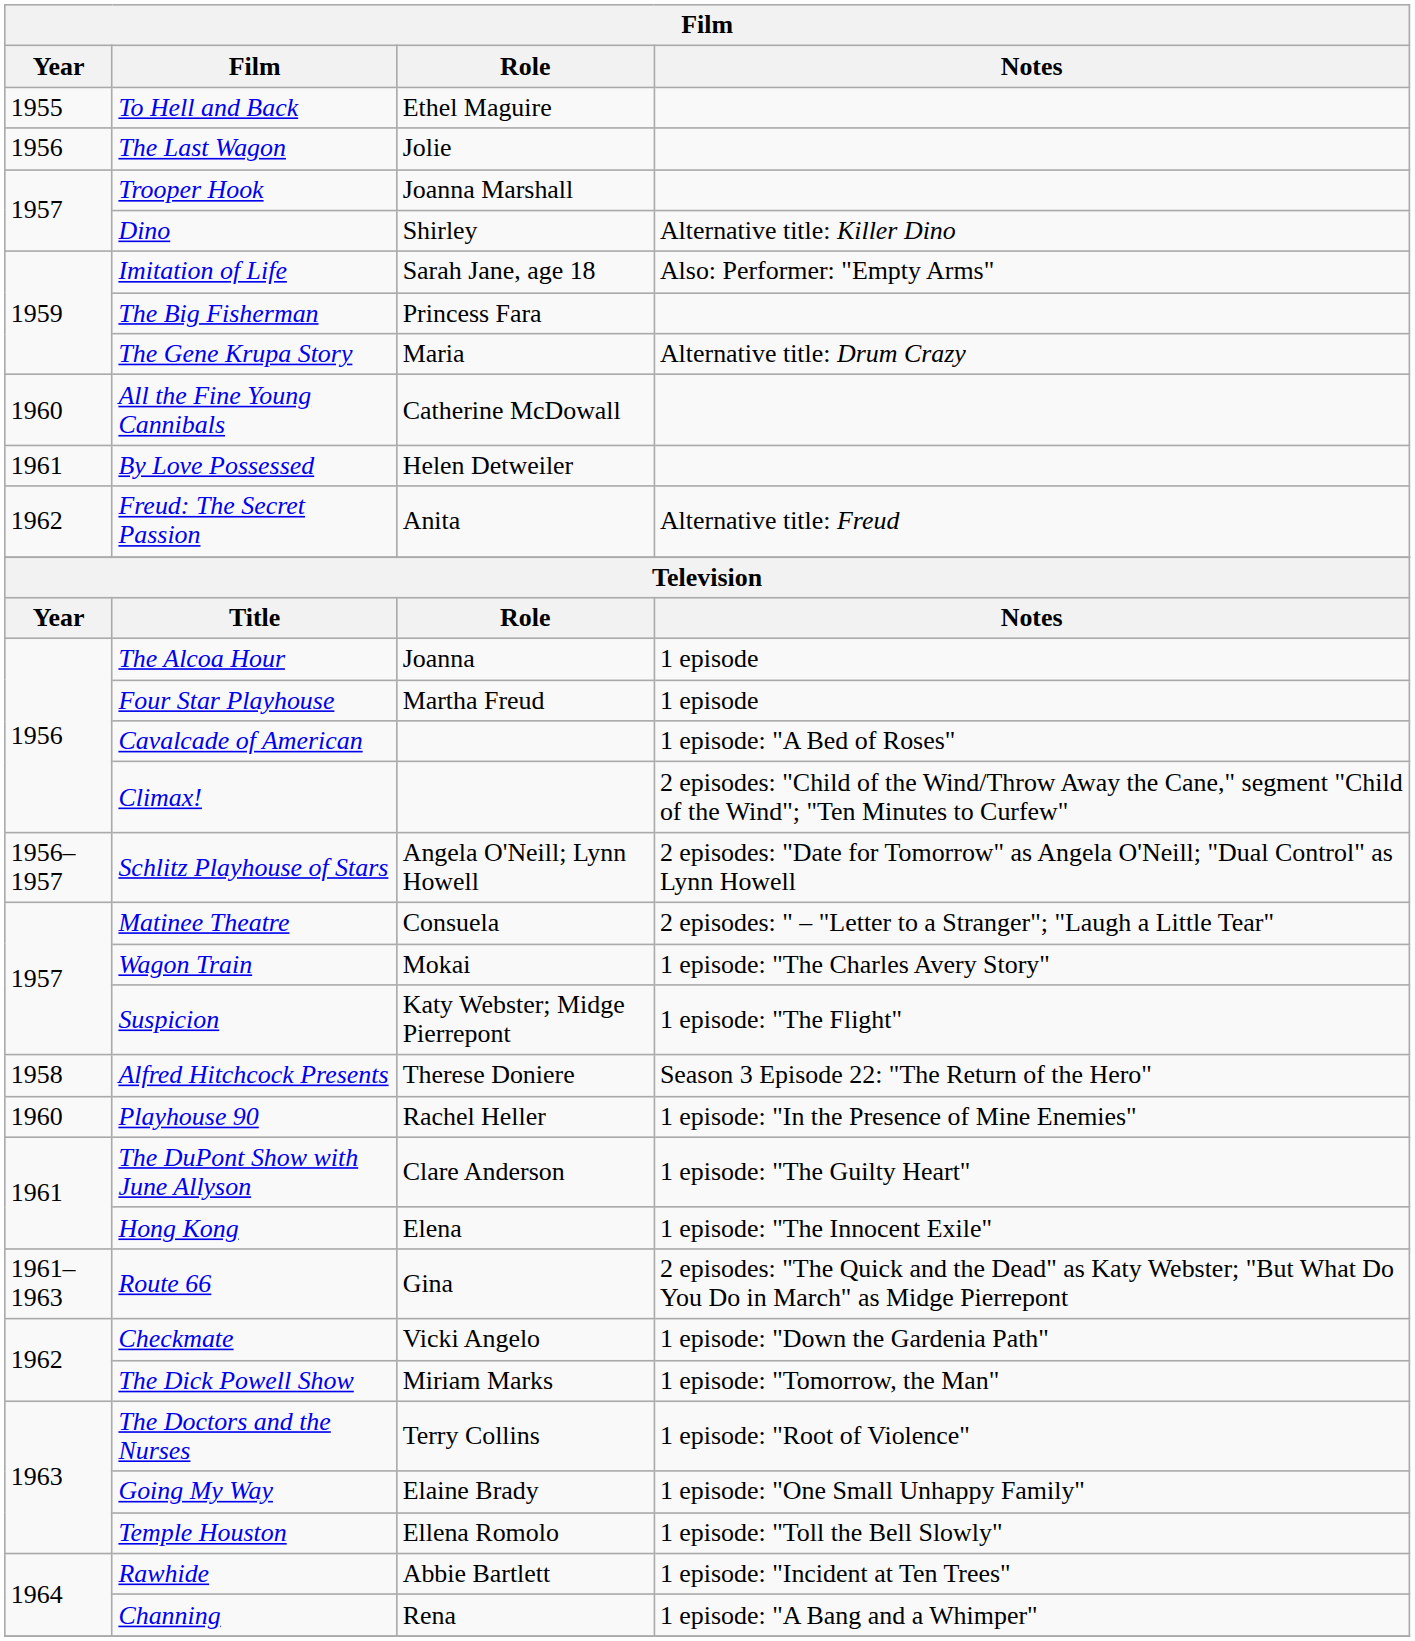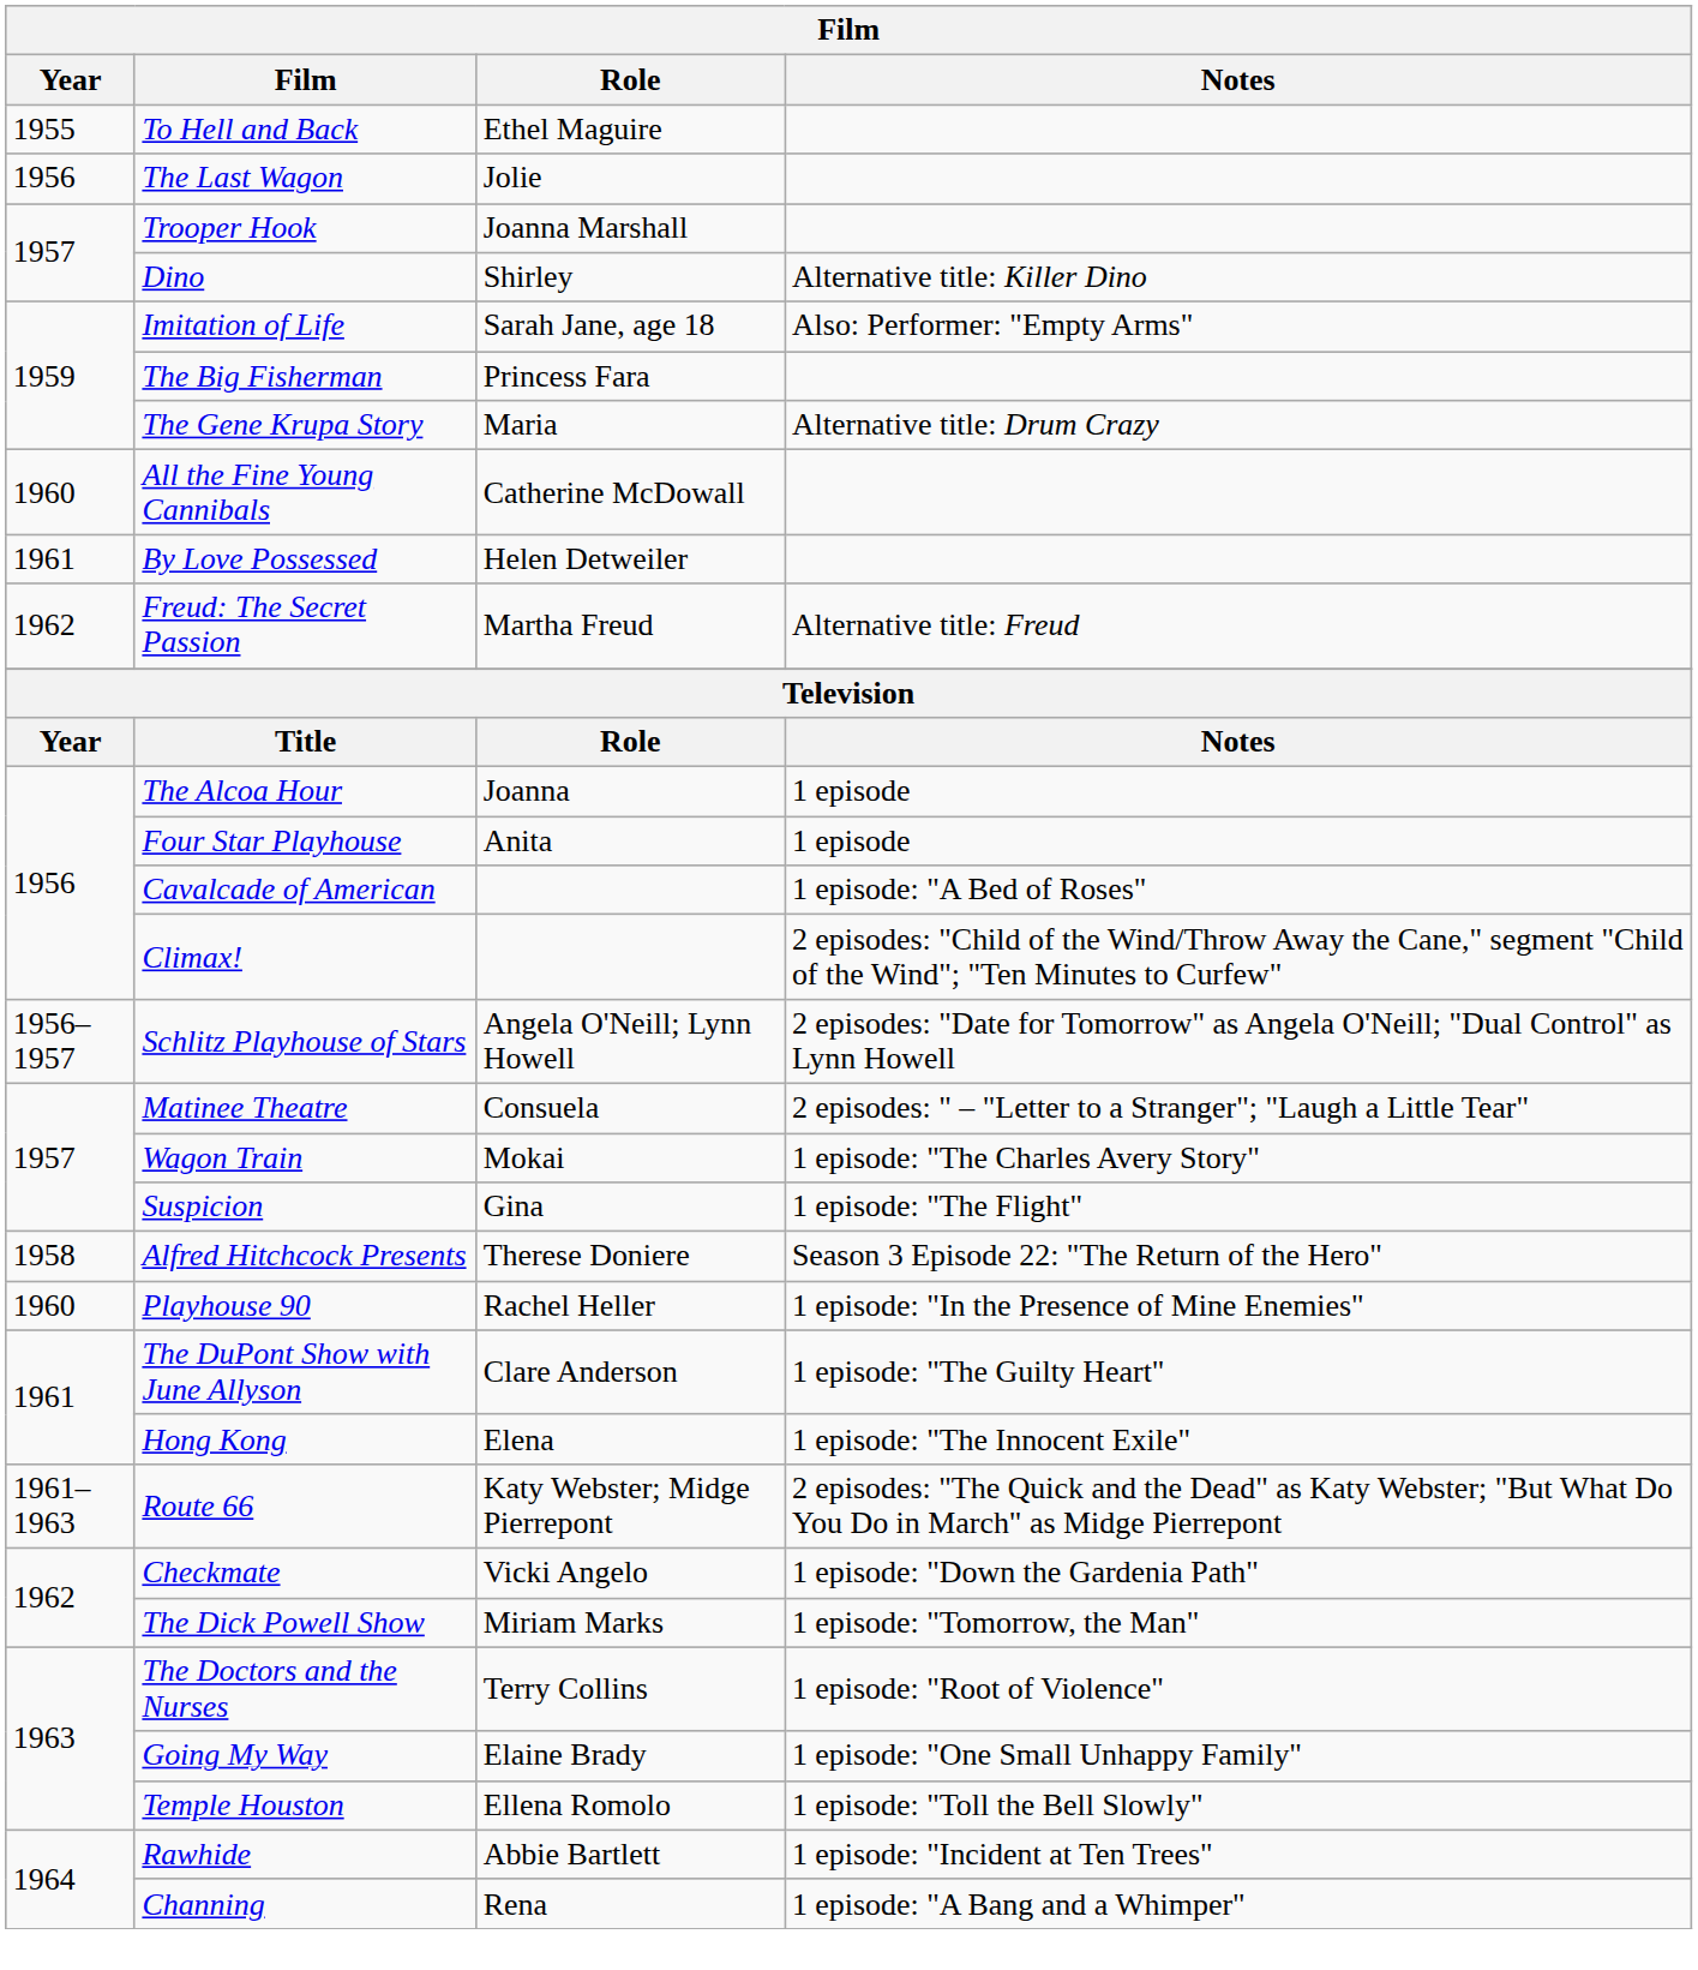 <table class="wikitable">
 <tr>
 <th colspan="4">Film</th>
 </tr>
 <tr>
 <th>Year</th>
 <th>Film</th>
 <th>Role</th>
 <th>Notes</th>
 </tr>
 <tr>
 <td>1955</td>
 <td><em><a href='#'>To Hell and Back</a></em></td>
 <td>Ethel Maguire</td>
 <td></td>
 </tr>
 <tr>
 <td>1956</td>
 <td><em><a href='#'>The Last Wagon</a></em></td>
 <td>Jolie</td>
 <td></td>
 </tr>
 <tr>
 <td rowspan=2>1957</td>
 <td><em><a href='#'>Trooper Hook</a></em></td>
 <td>Joanna Marshall</td>
 <td></td>
 </tr>
 <tr>
 <td><em><a href='#'>Dino</a></em></td>
 <td>Shirley</td>
 <td>Alternative title: <em>Killer Dino</em></td>
 </tr>
 <tr>
 <td rowspan=3>1959</td>
 <td><em><a href='#'>Imitation of Life</a></em></td>
 <td>Sarah Jane, age 18</td>
 <td>Also: Performer: "Empty Arms"</td>
 </tr>
 <tr>
 <td><em><a href='#'>The Big Fisherman</a></em></td>
 <td>Princess Fara</td>
 <td></td>
 </tr>
 <tr>
 <td><em><a href='#'>The Gene Krupa Story</a></em></td>
 <td>Maria</td>
 <td>Alternative title: <em>Drum Crazy</em></td>
 </tr>
 <tr>
 <td>1960</td>
 <td><em><a href='#'>All the Fine Young Cannibals</a></em></td>
 <td>Catherine McDowall</td>
 <td></td>
 </tr>
 <tr>
 <td>1961</td>
 <td><em><a href='#'>By Love Possessed</a></em></td>
 <td>Helen Detweiler</td>
 <td></td>
 </tr>
 <tr>
 <td>1962</td>
 <td><em><a href='#'>Freud: The Secret Passion</a></em></td>
-<td>Anita</td>
+<td>Martha Freud</td>
 <td>Alternative title: <em>Freud</em></td>
 </tr>
 <tr>
 </tr>
 <tr>
 <th colspan="4">Television</th>
 </tr>
 <tr>
 <th>Year</th>
 <th>Title</th>
 <th>Role</th>
 <th>Notes</th>
 </tr>
 <tr>
 <td rowspan=4>1956</td>
 <td><em><a href='#'>The Alcoa Hour</a></em></td>
 <td>Joanna</td>
 <td>1 episode</td>
 </tr>
 <tr>
 <td><em><a href='#'>Four Star Playhouse</a></em></td>
-<td>Martha Freud</td>
+<td>Anita</td>
 <td>1 episode</td>
 </tr>
 <tr>
 <td><em><a href='#'>Cavalcade of American</a></em></td>
 <td></td>
 <td>1 episode: "A Bed of Roses"</td>
 </tr>
 <tr>
 <td><em><a href='#'>Climax!</a></em></td>
 <td></td>
 <td>2 episodes: "Child of the Wind/Throw Away the Cane," segment "Child of the Wind"; "Ten Minutes to Curfew"</td>
 </tr>
 <tr>
 <td>1956–1957</td>
 <td><em><a href='#'>Schlitz Playhouse of Stars</a></em></td>
 <td>Angela O'Neill; Lynn Howell</td>
 <td>2 episodes: "Date for Tomorrow" as Angela O'Neill; "Dual Control" as Lynn Howell</td>
 </tr>
 <tr>
 <td rowspan=3>1957</td>
 <td><em><a href='#'>Matinee Theatre</a></em></td>
 <td>Consuela</td>
 <td>2 episodes: " – "Letter to a Stranger"; "Laugh a Little Tear"</td>
 </tr>
 <tr>
 <td><em><a href='#'>Wagon Train</a></em></td>
 <td>Mokai</td>
 <td>1 episode: "The Charles Avery Story"</td>
 </tr>
 <tr>
 <td><em><a href='#'>Suspicion</a></em></td>
-<td>Katy Webster; Midge Pierrepont</td>
+<td>Gina</td>
 <td>1 episode: "The Flight"</td>
 </tr>
 <tr>
 <td>1958</td>
 <td><em><a href='#'>Alfred Hitchcock Presents</a></em></td>
 <td>Therese Doniere</td>
 <td>Season 3 Episode 22: "The Return of the Hero"</td>
 </tr>
 <tr>
 <td>1960</td>
 <td><em><a href='#'>Playhouse 90</a></em></td>
 <td>Rachel Heller</td>
 <td>1 episode: "In the Presence of Mine Enemies"</td>
 </tr>
 <tr>
 <td rowspan=2>1961</td>
 <td><em><a href='#'>The DuPont Show with June Allyson</a></em></td>
 <td>Clare Anderson</td>
 <td>1 episode: "The Guilty Heart"</td>
 </tr>
 <tr>
 <td><em><a href='#'>Hong Kong</a></em></td>
 <td>Elena</td>
 <td>1 episode: "The Innocent Exile"</td>
 </tr>
 <tr>
 <td>1961–1963</td>
 <td><em><a href='#'>Route 66</a></em></td>
-<td>Gina</td>
+<td>Katy Webster; Midge Pierrepont</td>
 <td>2 episodes: "The Quick and the Dead" as Katy Webster; "But What Do You Do in March" as Midge Pierrepont</td>
 </tr>
 <tr>
 <td rowspan=2>1962</td>
 <td><em><a href='#'>Checkmate</a></em></td>
 <td>Vicki Angelo</td>
 <td>1 episode: "Down the Gardenia Path"</td>
 </tr>
 <tr>
 <td><em><a href='#'>The Dick Powell Show</a></em></td>
 <td>Miriam Marks</td>
 <td>1 episode: "Tomorrow, the Man"</td>
 </tr>
 <tr>
 <td rowspan=3>1963</td>
 <td><em><a href='#'>The Doctors and the Nurses</a></em></td>
 <td>Terry Collins</td>
 <td>1 episode: "Root of Violence"</td>
 </tr>
 <tr>
 <td><em><a href='#'>Going My Way</a></em></td>
 <td>Elaine Brady</td>
 <td>1 episode: "One Small Unhappy Family"</td>
 </tr>
 <tr>
 <td><em><a href='#'>Temple Houston</a></em></td>
 <td>Ellena Romolo</td>
 <td>1 episode: "Toll the Bell Slowly"</td>
 </tr>
 <tr>
 <td rowspan=2>1964</td>
 <td><em><a href='#'>Rawhide</a></em></td>
 <td>Abbie Bartlett</td>
 <td>1 episode: "Incident at Ten Trees"</td>
 </tr>
 <tr>
 <td><em><a href='#'>Channing</a></em></td>
 <td>Rena</td>
 <td>1 episode: "A Bang and a Whimper"</td>
 </tr>
 <tr>
 </tr>
 </table>
